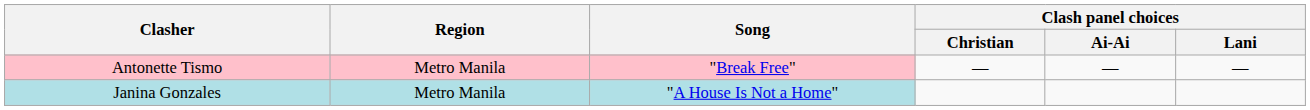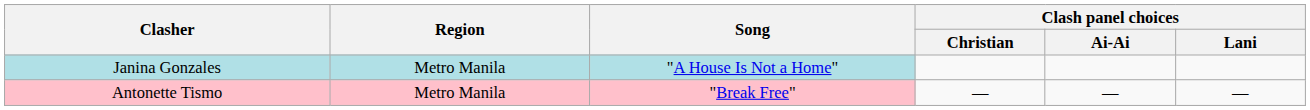 <table class="wikitable" style="text-align:center; line-height:17px; width:100%;">
 <tr>
 <th rowspan="2" width="25%">Clasher</th>
 <th rowspan="2">Region</th>
 <th rowspan="2" width="25%">Song</th>
 <th colspan="3" width="30%">Clash panel choices</th>
 </tr>
 <tr>
 <th width="10%">Christian</th>
 <th width="10%">Ai-Ai</th>
 <th width="10%">Lani</th>
 </tr>
 <tr>
+<td style="background:#b0e0e6;">Janina Gonzales</td>
+<td style="background:#b0e0e6;">Metro Manila</td>
+<td style="background:#b0e0e6;">"<a href='#'>A House Is Not a Home</a>"</td>
+<td><strong></strong></td>
+<td><strong></strong></td>
+<td><strong></strong></td>
+</tr>
+<tr>
 <td style="background:pink;">Antonette Tismo</td>
 <td style="background:pink;">Metro Manila</td>
 <td style="background:pink;">"<a href='#'>Break Free</a>"</td>
 <td>—</td>
 <td>—</td>
 <td>—</td>
 </tr>
-<tr>
-<td style="background:#b0e0e6;">Janina Gonzales</td>
-<td style="background:#b0e0e6;">Metro Manila</td>
-<td style="background:#b0e0e6;">"<a href='#'>A House Is Not a Home</a>"</td>
-<td><strong></strong></td>
-<td><strong></strong></td>
-<td><strong></strong></td>
-</tr>
 </table>
